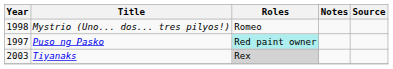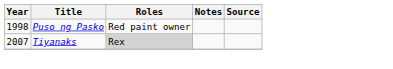 <table class="wikitable sortable" >
 <tr>
 <th>Year</th>
 <th>Title</th>
 <th>Roles</th>
 <th class="unsortable">Notes </th>
 <th class="unsortable">Source </th>
 </tr>
 <tr>
 <td>1998</td>
-<td><em>Mystrio (Uno... dos... tres pilyos!)</em></td>
-<td>Romeo</td>
+<td><em><a href='#'>Puso ng Pasko</a></em></td>
+<td>Red paint owner</td>
 <td></td>
 <td></td>
 </tr>
 <tr>
-<td>1997</td>
-<td><em><a href='#'>Puso ng Pasko</a></em></td>
-<td style="background: paleturquoise;">Red paint owner</td>
-<td></td>
-<td></td>
-</tr>
-<tr>
-<td>2003</td>
+<td>2007</td>
 <td><em><a href='#'>Tiyanaks</a></em></td>
 <td style="background: lightgrey;">Rex</td>
 <td></td>
 <td></td>
 </tr>
 <tr>
 </tr>
 </table>
